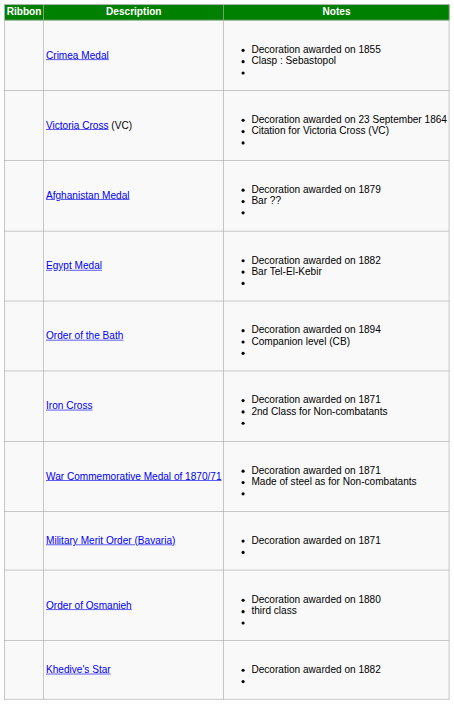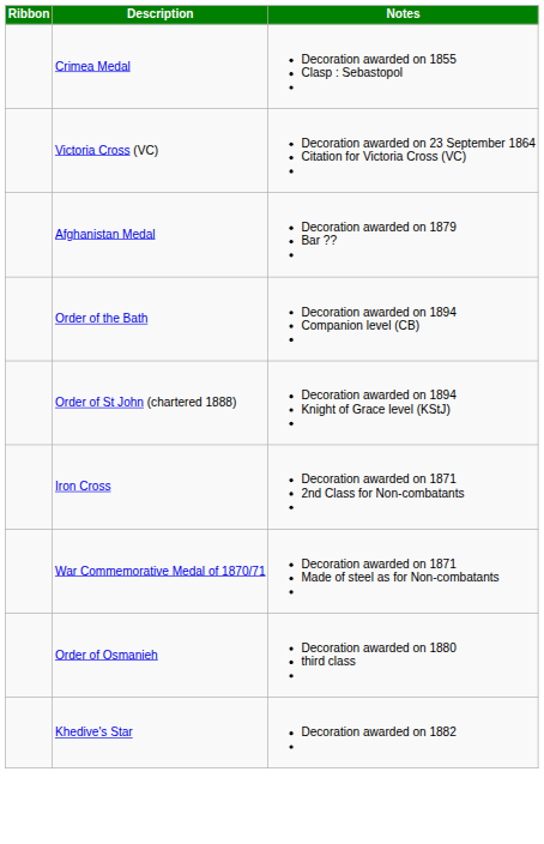 <table class="wikitable">
 <tr style="background:Green;color:White" align="center">
 <td><strong>Ribbon</strong></td>
 <td><strong>Description</strong></td>
 <td><strong>Notes</strong></td>
 </tr>
 <tr>
 <td></td>
 <td><a href='#'>Crimea Medal</a></td>
 <td><br><ul><li>Decoration awarded on 1855</li><li>Clasp : Sebastopol</li><li></li></ul></td>
 </tr>
 <tr>
 <td></td>
 <td><a href='#'>Victoria Cross</a> (VC)</td>
 <td><br><ul><li>Decoration awarded on 23 September 1864</li><li>Citation for Victoria Cross (VC)</li><li></li></ul></td>
 </tr>
 <tr>
 <td></td>
 <td><a href='#'>Afghanistan Medal</a></td>
 <td><br><ul><li>Decoration awarded on 1879</li><li>Bar ??</li><li></li></ul></td>
 </tr>
 <tr>
 <td></td>
-<td><a href='#'>Egypt Medal</a></td>
-<td><br><ul><li>Decoration awarded on 1882</li><li>Bar Tel-El-Kebir</li><li></li></ul></td>
+<td><a href='#'>Order of the Bath</a></td>
+<td><br><ul><li>Decoration awarded on 1894</li><li>Companion level (CB)</li><li></li></ul></td>
 </tr>
 <tr>
 <td></td>
-<td><a href='#'>Order of the Bath</a></td>
-<td><br><ul><li>Decoration awarded on 1894</li><li>Companion level (CB)</li><li></li></ul></td>
+<td><a href='#'>Order of St John</a> (chartered 1888)</td>
+<td><br><ul><li>Decoration awarded on 1894</li><li>Knight of Grace level (KStJ)</li><li></li></ul></td>
 </tr>
 <tr>
 <td></td>
 <td><a href='#'>Iron Cross</a></td>
 <td><br><ul><li>Decoration awarded on 1871</li><li>2nd Class for Non-combatants</li><li></li></ul></td>
 </tr>
 <tr>
 <td></td>
 <td><a href='#'>War Commemorative Medal of 1870/71</a></td>
 <td><br><ul><li>Decoration awarded on 1871</li><li>Made of steel as for Non-combatants</li><li></li></ul></td>
 </tr>
 <tr>
 <td></td>
-<td><a href='#'>Military Merit Order (Bavaria)</a></td>
-<td><br><ul><li>Decoration awarded on 1871</li><li></li></ul></td>
-</tr>
-<tr>
-<td></td>
 <td><a href='#'>Order of Osmanieh</a></td>
 <td><br><ul><li>Decoration awarded on 1880</li><li>third class</li><li></li></ul></td>
 </tr>
 <tr>
 <td></td>
 <td><a href='#'>Khedive's Star</a></td>
 <td><br><ul><li>Decoration awarded on 1882</li><li></li></ul></td>
 </tr>
 </table>
